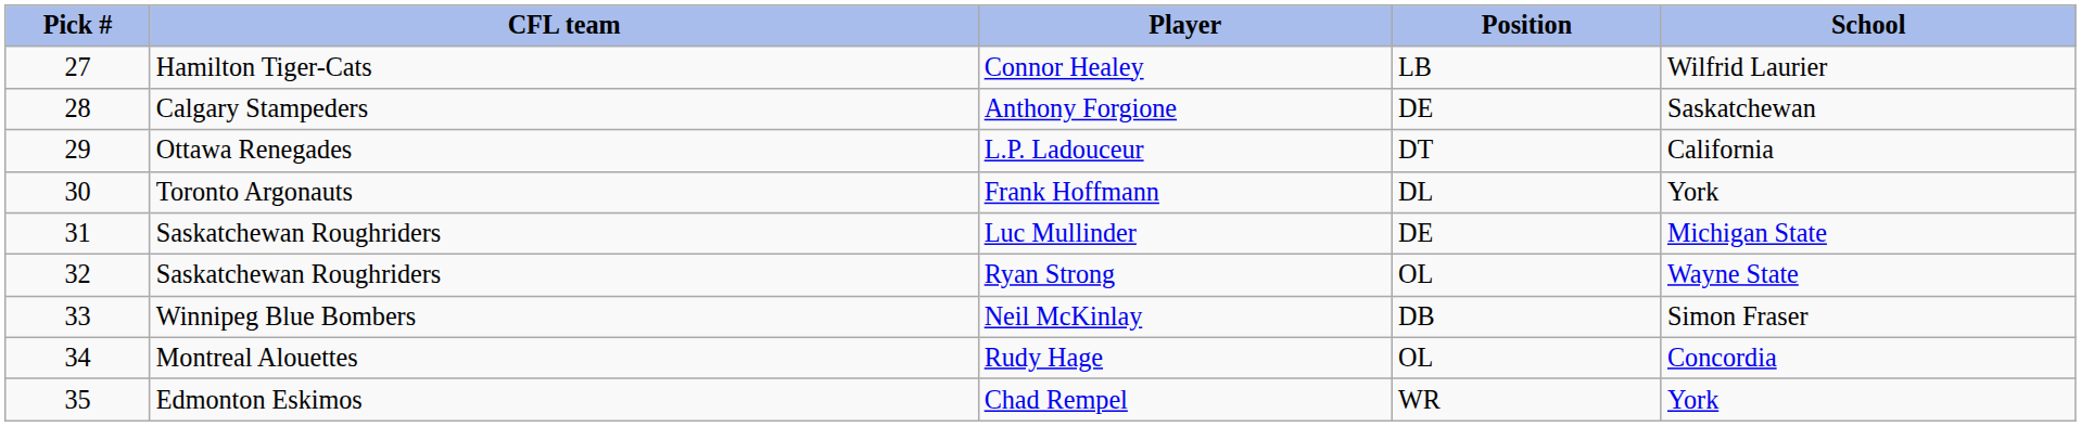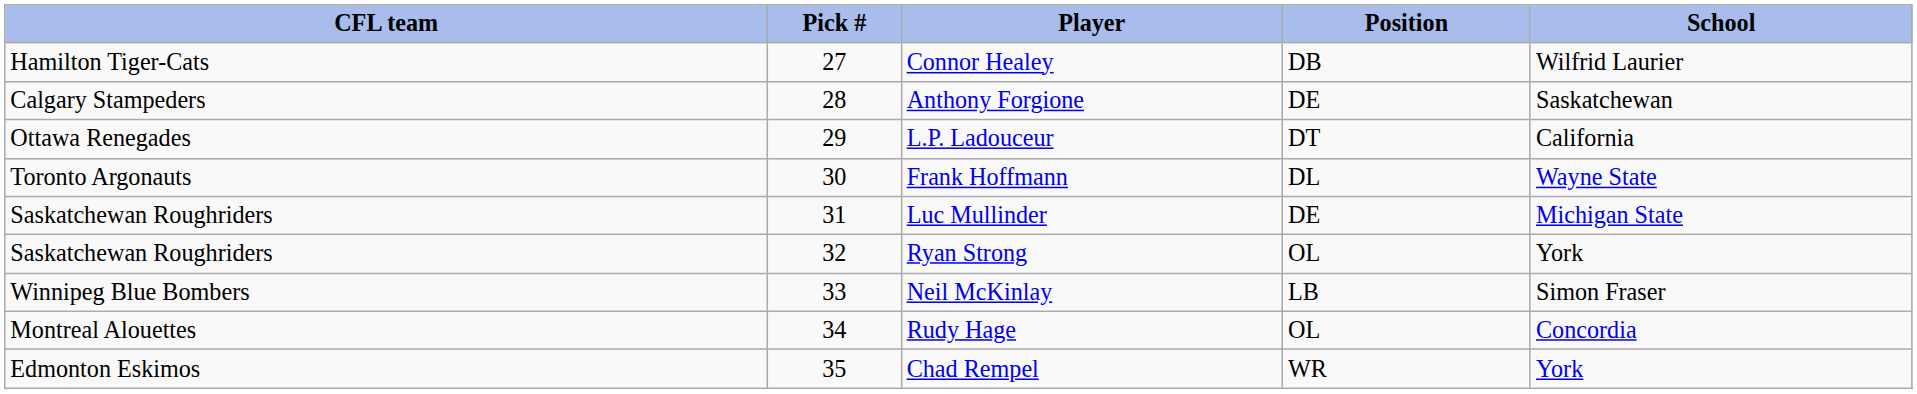 <table class="wikitable" style="width: 100%">
 <tr>
+<th width=40% style="background:#A8BDEC;">CFL team</th>
 <th style="background:#A8BDEC;" width=7%>Pick #</th>
-<th width=40% style="background:#A8BDEC;">CFL team</th>
 <th width=20% style="background:#A8BDEC;">Player</th>
 <th width=13% style="background:#A8BDEC;">Position</th>
 <th width=20% style="background:#A8BDEC;">School</th>
 </tr>
 <tr>
+<td>Hamilton Tiger-Cats</td>
 <td align=center>27</td>
-<td>Hamilton Tiger-Cats</td>
 <td><a href='#'>Connor Healey</a></td>
-<td>LB</td>
+<td>DB</td>
 <td>Wilfrid Laurier</td>
 </tr>
 <tr>
+<td>Calgary Stampeders</td>
 <td align=center>28</td>
-<td>Calgary Stampeders</td>
 <td><a href='#'>Anthony Forgione</a></td>
 <td>DE</td>
 <td>Saskatchewan</td>
 </tr>
 <tr>
+<td>Ottawa Renegades</td>
 <td align=center>29</td>
-<td>Ottawa Renegades</td>
 <td><a href='#'>L.P. Ladouceur</a></td>
 <td>DT</td>
 <td>California</td>
 </tr>
 <tr>
+<td>Toronto Argonauts</td>
 <td align=center>30</td>
-<td>Toronto Argonauts</td>
 <td><a href='#'>Frank Hoffmann</a></td>
 <td>DL</td>
-<td>York</td>
+<td><a href='#'>Wayne State</a></td>
 </tr>
 <tr>
+<td>Saskatchewan Roughriders</td>
 <td align=center>31</td>
-<td>Saskatchewan Roughriders</td>
 <td><a href='#'>Luc Mullinder</a></td>
 <td>DE</td>
 <td><a href='#'>Michigan State</a></td>
 </tr>
 <tr>
+<td>Saskatchewan Roughriders</td>
 <td align=center>32</td>
-<td>Saskatchewan Roughriders</td>
 <td><a href='#'>Ryan Strong</a></td>
 <td>OL</td>
-<td><a href='#'>Wayne State</a></td>
+<td>York</td>
 </tr>
 <tr>
+<td>Winnipeg Blue Bombers</td>
 <td align=center>33</td>
-<td>Winnipeg Blue Bombers</td>
 <td><a href='#'>Neil McKinlay</a></td>
-<td>DB</td>
+<td>LB</td>
 <td>Simon Fraser</td>
 </tr>
 <tr>
+<td>Montreal Alouettes</td>
 <td align=center>34</td>
-<td>Montreal Alouettes</td>
 <td><a href='#'>Rudy Hage</a></td>
 <td>OL</td>
 <td><a href='#'>Concordia</a></td>
 </tr>
 <tr>
+<td>Edmonton Eskimos</td>
 <td align=center>35</td>
-<td>Edmonton Eskimos</td>
 <td><a href='#'>Chad Rempel</a></td>
 <td>WR</td>
 <td><a href='#'>York</a></td>
 </tr>
 </table>
